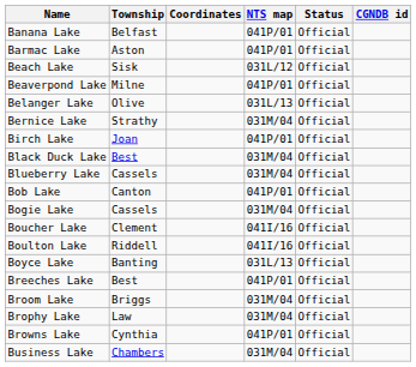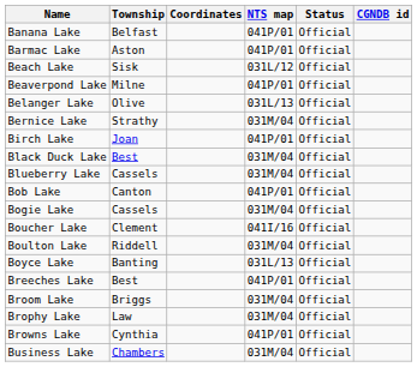 <table class="wikitable sortable">
 <tr>
 <th>Name</th>
 <th>Township</th>
 <th data-sort-type="number">Coordinates</th>
 <th><a href='#'>NTS</a> map</th>
 <th data-sort-type="number">Status</th>
 <th><a href='#'>CGNDB</a> id</th>
 </tr>
 <tr>
 <td>Banana Lake</td>
 <td>Belfast</td>
 <td></td>
 <td>041P/01</td>
 <td>Official</td>
 <td></td>
 </tr>
 <tr>
 <td>Barmac Lake</td>
 <td>Aston</td>
 <td></td>
 <td>041P/01</td>
 <td>Official</td>
 <td></td>
 </tr>
 <tr>
 <td>Beach Lake</td>
 <td>Sisk</td>
 <td></td>
 <td>031L/12</td>
 <td>Official</td>
 <td></td>
 </tr>
 <tr>
 <td>Beaverpond Lake</td>
 <td>Milne</td>
 <td></td>
 <td>041P/01</td>
 <td>Official</td>
 <td></td>
 </tr>
 <tr>
 <td>Belanger Lake</td>
 <td>Olive</td>
 <td></td>
 <td>031L/13</td>
 <td>Official</td>
 <td></td>
 </tr>
 <tr>
 <td>Bernice Lake</td>
 <td>Strathy</td>
 <td></td>
 <td>031M/04</td>
 <td>Official</td>
 <td></td>
 </tr>
 <tr>
 <td>Birch Lake</td>
 <td><a href='#'>Joan</a></td>
 <td></td>
 <td>041P/01</td>
 <td>Official</td>
 <td></td>
 </tr>
 <tr>
 <td>Black Duck Lake</td>
 <td><a href='#'>Best</a></td>
 <td></td>
 <td>031M/04</td>
 <td>Official</td>
 <td></td>
 </tr>
 <tr>
 <td>Blueberry Lake</td>
 <td>Cassels</td>
 <td></td>
 <td>031M/04</td>
 <td>Official</td>
 <td></td>
 </tr>
 <tr>
 <td>Bob Lake</td>
 <td>Canton</td>
 <td></td>
 <td>041P/01</td>
 <td>Official</td>
 <td></td>
 </tr>
 <tr>
 <td>Bogie Lake</td>
 <td>Cassels</td>
 <td></td>
 <td>031M/04</td>
 <td>Official</td>
 <td></td>
 </tr>
 <tr>
 <td>Boucher Lake</td>
 <td>Clement</td>
 <td></td>
 <td>041I/16</td>
 <td>Official</td>
 <td></td>
 </tr>
 <tr>
 <td>Boulton Lake</td>
 <td>Riddell</td>
 <td></td>
-<td>041I/16</td>
+<td>031M/04</td>
 <td>Official</td>
 <td></td>
 </tr>
 <tr>
 <td>Boyce Lake</td>
 <td>Banting</td>
 <td></td>
 <td>031L/13</td>
 <td>Official</td>
 <td></td>
 </tr>
 <tr>
 <td>Breeches Lake</td>
 <td>Best</td>
 <td></td>
 <td>041P/01</td>
 <td>Official</td>
 <td></td>
 </tr>
 <tr>
 <td>Broom Lake</td>
 <td>Briggs</td>
 <td></td>
 <td>031M/04</td>
 <td>Official</td>
 <td></td>
 </tr>
 <tr>
 <td>Brophy Lake</td>
 <td>Law</td>
 <td></td>
 <td>031M/04</td>
 <td>Official</td>
 <td></td>
 </tr>
 <tr>
 <td>Browns Lake</td>
 <td>Cynthia</td>
 <td></td>
 <td>041P/01</td>
 <td>Official</td>
 <td></td>
 </tr>
 <tr>
 <td>Business Lake</td>
 <td><a href='#'>Chambers</a></td>
 <td></td>
 <td>031M/04</td>
 <td>Official</td>
 <td></td>
 </tr>
 </table>
